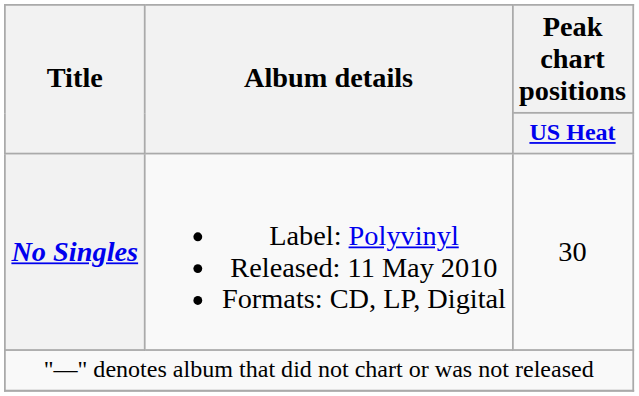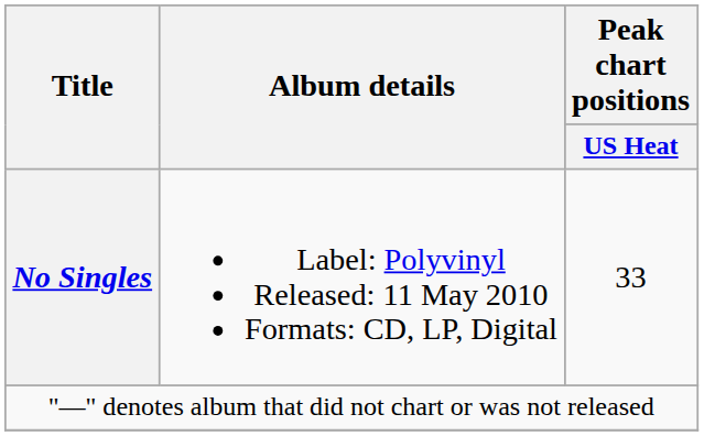 <table class="wikitable plainrowheaders" style="text-align:center;">
 <tr>
 <th scope="col" rowspan="2">Title</th>
 <th scope="col" rowspan="2">Album details</th>
 <th scope="col" colspan="1">Peak chart positions</th>
 </tr>
 <tr>
 <th scope="col" style="width:3em;font-size:85%;"><a href='#'>US Heat</a></th>
 </tr>
 <tr>
 <th scope="row"><strong><em><a href='#'>No Singles</a></em></strong></th>
 <td><br><ul><li>Label: <a href='#'>Polyvinyl</a></li><li>Released: 11 May 2010</li><li>Formats: CD, LP, Digital</li></ul></td>
-<td>30</td>
+<td>33</td>
 </tr>
 <tr>
 <td colspan="18" style="text-align:center; font-size:85%;">"—" denotes album that did not chart or was not released</td>
 </tr>
 <tr>
 </tr>
 </table>
